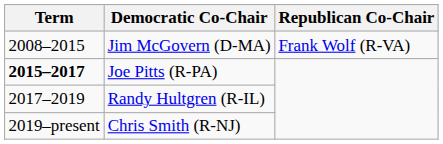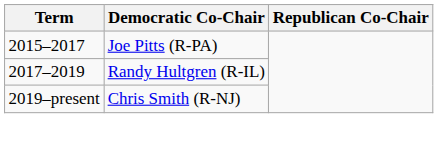 <table class="wikitable">
 <tr>
 <th>Term</th>
 <th>Democratic Co-Chair</th>
 <th>Republican Co-Chair</th>
 </tr>
 <tr>
-<td>2008–2015</td>
-<td><a href='#'>Jim McGovern</a> (D-MA)</td>
-<td><a href='#'>Frank Wolf</a> (R-VA)</td>
-</tr>
-<tr>
-<td><strong>2015–2017</strong></td>
+<td>2015–2017</td>
 <td><a href='#'>Joe Pitts</a> (R-PA)</td>
 </tr>
 <tr>
 <td>2017–2019</td>
 <td><a href='#'>Randy Hultgren</a> (R-IL)</td>
 </tr>
 <tr>
 <td>2019–present</td>
 <td><a href='#'>Chris Smith</a> (R-NJ)</td>
 </tr>
 </table>
